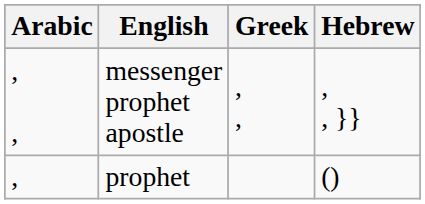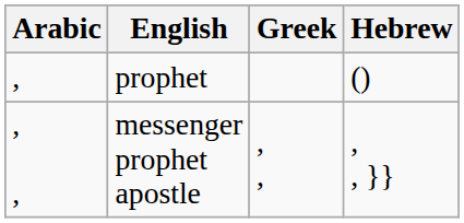 <table class="wikitable">
 <tr>
 <th>Arabic</th>
 <th>English</th>
 <th>Greek</th>
 <th>Hebrew</th>
 </tr>
 <tr>
+<td> , </td>
+<td>prophet</td>
+<td> </td>
+<td> () </td>
+</tr>
+<tr>
 <td> ,  <br><br> , </td>
 <td>messenger<br>prophet<br>apostle</td>
 <td>, <br>, </td>
 <td> , <br>,  }}</td>
 </tr>
-<tr>
-<td> , </td>
-<td>prophet</td>
-<td> </td>
-<td> () </td>
-</tr>
 </table>
